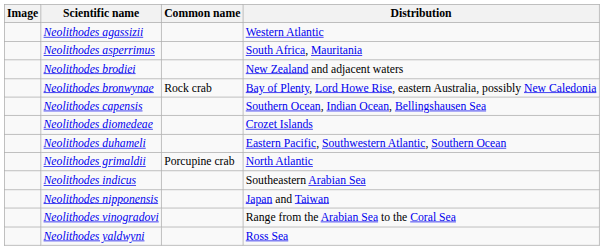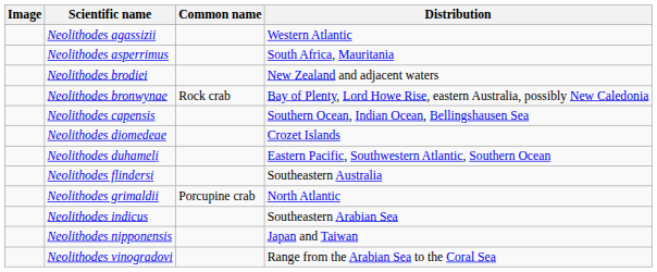 <table class="wikitable">
 <tr>
 <th>Image</th>
 <th>Scientific name</th>
 <th>Common name</th>
 <th>Distribution</th>
 </tr>
 <tr>
 <td></td>
 <td><em><a href='#'>Neolithodes agassizii</a></em> </td>
 <td></td>
 <td><a href='#'>Western Atlantic</a></td>
 </tr>
 <tr>
 <td></td>
 <td><em><a href='#'>Neolithodes asperrimus</a></em> </td>
 <td></td>
 <td><a href='#'>South Africa</a>, <a href='#'>Mauritania</a></td>
 </tr>
 <tr>
 <td></td>
 <td><em><a href='#'>Neolithodes brodiei</a></em> </td>
 <td></td>
 <td><a href='#'>New Zealand</a> and adjacent waters</td>
 </tr>
 <tr>
 <td></td>
 <td><em><a href='#'>Neolithodes bronwynae</a></em> </td>
 <td>Rock crab</td>
 <td><a href='#'>Bay of Plenty</a>, <a href='#'>Lord Howe Rise</a>, eastern Australia, possibly <a href='#'>New Caledonia</a></td>
 </tr>
 <tr>
 <td></td>
 <td><em><a href='#'>Neolithodes capensis</a></em> </td>
 <td></td>
 <td><a href='#'>Southern Ocean</a>, <a href='#'>Indian Ocean</a>, <a href='#'>Bellingshausen Sea</a></td>
 </tr>
 <tr>
 <td></td>
 <td><em><a href='#'>Neolithodes diomedeae</a></em> </td>
 <td></td>
 <td><a href='#'>Crozet Islands</a></td>
 </tr>
 <tr>
 <td></td>
 <td><em><a href='#'>Neolithodes duhameli</a></em> </td>
 <td></td>
 <td><a href='#'>Eastern Pacific</a>, <a href='#'>Southwestern Atlantic</a>, <a href='#'>Southern Ocean</a></td>
 </tr>
 <tr>
 <td></td>
+<td><em><a href='#'>Neolithodes flindersi</a></em> </td>
+<td></td>
+<td>Southeastern <a href='#'>Australia</a></td>
+</tr>
+<tr>
+<td></td>
 <td><em><a href='#'>Neolithodes grimaldii</a></em> </td>
 <td>Porcupine crab</td>
 <td><a href='#'>North Atlantic</a></td>
 </tr>
 <tr>
 <td></td>
 <td><em><a href='#'>Neolithodes indicus</a></em> </td>
 <td></td>
 <td>Southeastern <a href='#'>Arabian Sea</a></td>
 </tr>
 <tr>
 <td></td>
 <td><em><a href='#'>Neolithodes nipponensis</a></em> </td>
 <td></td>
 <td><a href='#'>Japan</a> and <a href='#'>Taiwan</a></td>
 </tr>
 <tr>
 <td></td>
 <td><em><a href='#'>Neolithodes vinogradovi</a></em> </td>
 <td></td>
 <td>Range from the <a href='#'>Arabian Sea</a> to the <a href='#'>Coral Sea</a></td>
 </tr>
-<tr>
-<td></td>
-<td><em><a href='#'>Neolithodes yaldwyni</a></em> </td>
-<td></td>
-<td><a href='#'>Ross Sea</a></td>
-</tr>
 </table>
